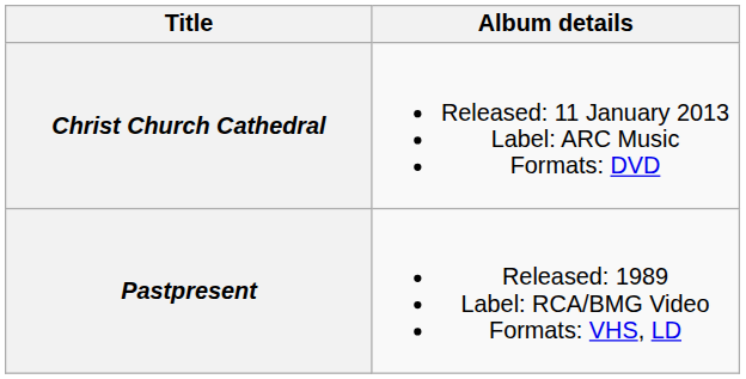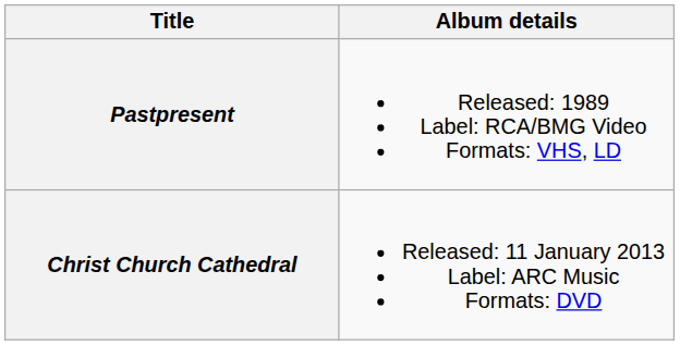 <table class="wikitable plainrowheaders" style="text-align:center;">
 <tr>
 <th scope="col" style="width:15em;">Title</th>
 <th scope="col" style="width:15em;">Album details</th>
 </tr>
 <tr>
+<th scope="row"><em>Pastpresent</em></th>
+<td><br><ul><li>Released: 1989</li><li>Label: RCA/BMG Video</li><li>Formats: <a href='#'>VHS</a>, <a href='#'>LD</a></li></ul></td>
+</tr>
+<tr>
 <th scope="row"><em>Christ Church Cathedral</em></th>
 <td><br><ul><li>Released: 11 January 2013</li><li>Label: ARC Music</li><li>Formats: <a href='#'>DVD</a></li></ul></td>
 </tr>
-<tr>
-<th scope="row"><em>Pastpresent</em></th>
-<td><br><ul><li>Released: 1989</li><li>Label: RCA/BMG Video</li><li>Formats: <a href='#'>VHS</a>, <a href='#'>LD</a></li></ul></td>
-</tr>
 </table>
